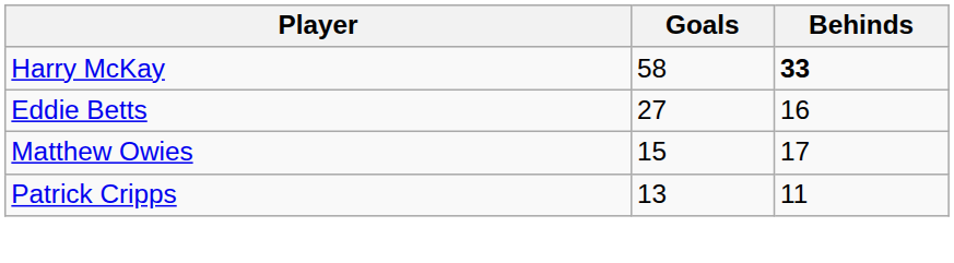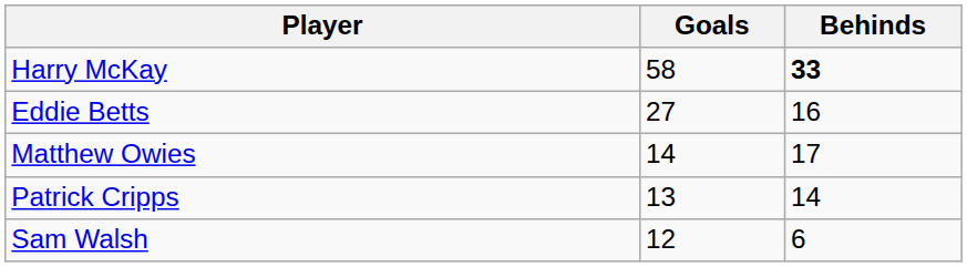 <table class="wikitable sortable" style="width:45%;">
 <tr style="background:#efefef;">
 <th style="width:30%;">Player</th>
 <th width=5%>Goals</th>
 <th width=5%>Behinds</th>
 </tr>
 <tr>
 <td><a href='#'>Harry McKay</a></td>
 <td>58</td>
 <td><strong>33</strong></td>
 </tr>
 <tr>
 <td><a href='#'>Eddie Betts</a></td>
 <td>27</td>
 <td>16</td>
 </tr>
 <tr>
 <td><a href='#'>Matthew Owies</a></td>
-<td>15</td>
+<td>14</td>
 <td>17</td>
 </tr>
 <tr>
 <td><a href='#'>Patrick Cripps</a></td>
 <td>13</td>
-<td>11</td>
+<td>14</td>
+</tr>
+<tr>
+<td><a href='#'>Sam Walsh</a></td>
+<td>12</td>
+<td>6</td>
 </tr>
 </table>
